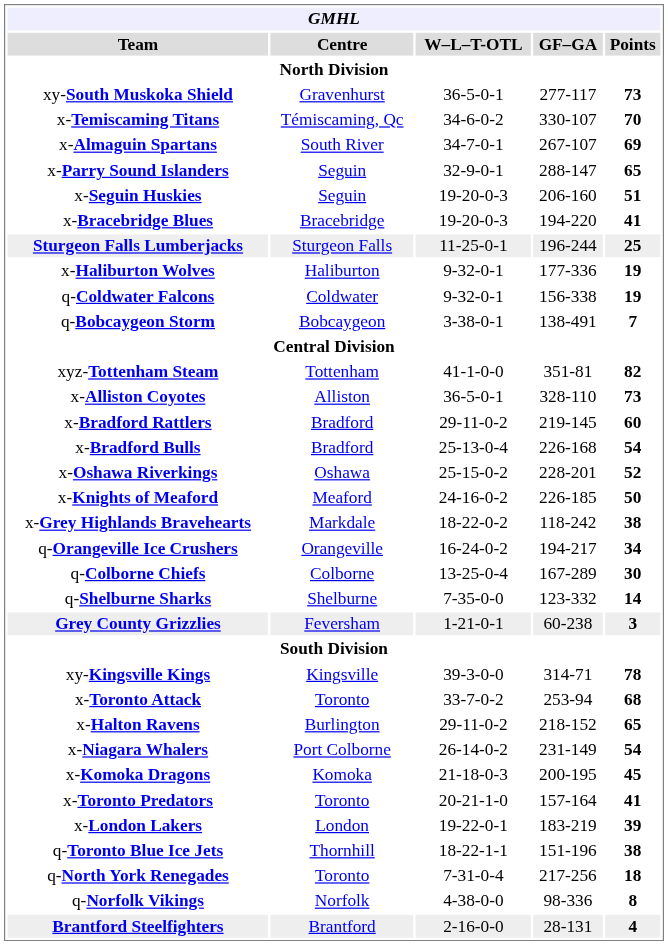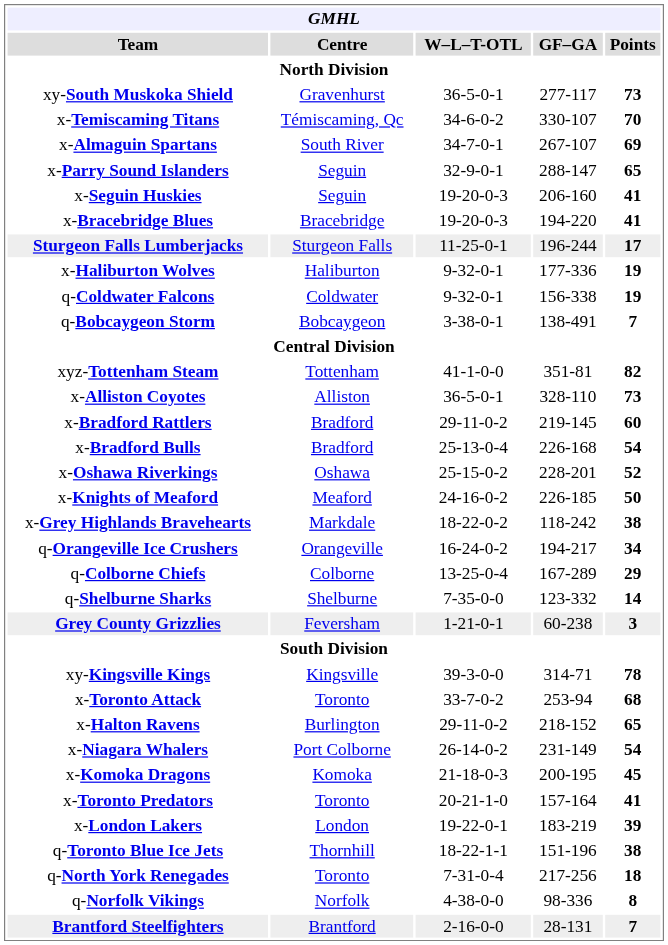 <table cellpadding="1" style="font-size: 90%; border: 1px solid gray; width:550px; text-align:center;">
 <tr align="center" bgcolor="#eeeeff">
 <td colspan="11"><strong><em>GMHL</em></strong></td>
 </tr>
 <tr>
 <th style="background: #DDDDDD;">Team</th>
 <th style="background: #DDDDDD;">Centre</th>
 <th style="background: #DDDDDD;">W–L–T-OTL</th>
 <th style="background: #DDDDDD;">GF–GA</th>
 <th style="background: #DDDDDD;">Points</th>
 </tr>
 <tr>
 <td colspan="11"><strong>North Division</strong></td>
 </tr>
 <tr>
 <td>xy-<strong><a href='#'>South Muskoka Shield</a></strong></td>
 <td><a href='#'>Gravenhurst</a></td>
 <td>36-5-0-1</td>
 <td>277-117</td>
 <td><strong>73</strong></td>
 </tr>
 <tr>
 <td>x-<strong><a href='#'>Temiscaming Titans</a></strong></td>
 <td><a href='#'>Témiscaming, Qc</a></td>
 <td>34-6-0-2</td>
 <td>330-107</td>
 <td><strong>70</strong></td>
 </tr>
 <tr>
 <td>x-<strong><a href='#'>Almaguin Spartans</a></strong></td>
 <td><a href='#'>South River</a></td>
 <td>34-7-0-1</td>
 <td>267-107</td>
 <td><strong>69</strong></td>
 </tr>
 <tr>
 <td>x-<strong><a href='#'>Parry Sound Islanders</a></strong></td>
 <td><a href='#'>Seguin</a></td>
 <td>32-9-0-1</td>
 <td>288-147</td>
 <td><strong>65</strong></td>
 </tr>
 <tr>
 <td>x-<strong><a href='#'>Seguin Huskies</a></strong></td>
 <td><a href='#'>Seguin</a></td>
 <td>19-20-0-3</td>
 <td>206-160</td>
-<td><strong>51</strong></td>
+<td><strong>41</strong></td>
 </tr>
 <tr>
 <td>x-<strong><a href='#'>Bracebridge Blues</a></strong></td>
 <td><a href='#'>Bracebridge</a></td>
 <td>19-20-0-3</td>
 <td>194-220</td>
 <td><strong>41</strong></td>
 </tr>
 <tr bgcolor="#eeeeee">
 <td><strong><a href='#'>Sturgeon Falls Lumberjacks</a></strong></td>
 <td><a href='#'>Sturgeon Falls</a></td>
 <td>11-25-0-1</td>
 <td>196-244</td>
-<td><strong>25</strong></td>
+<td><strong>17</strong></td>
 </tr>
 <tr>
 <td>x-<strong><a href='#'>Haliburton Wolves</a></strong></td>
 <td><a href='#'>Haliburton</a></td>
 <td>9-32-0-1</td>
 <td>177-336</td>
 <td><strong>19</strong></td>
 </tr>
 <tr>
 <td>q-<strong><a href='#'>Coldwater Falcons</a></strong></td>
 <td><a href='#'>Coldwater</a></td>
 <td>9-32-0-1</td>
 <td>156-338</td>
 <td><strong>19</strong></td>
 </tr>
 <tr>
 <td>q-<strong><a href='#'>Bobcaygeon Storm</a></strong></td>
 <td><a href='#'>Bobcaygeon</a></td>
 <td>3-38-0-1</td>
 <td>138-491</td>
 <td><strong>7</strong></td>
 </tr>
 <tr>
 <td colspan="11"><strong>Central Division</strong></td>
 </tr>
 <tr>
 <td>xyz-<strong><a href='#'>Tottenham Steam</a></strong></td>
 <td><a href='#'>Tottenham</a></td>
 <td>41-1-0-0</td>
 <td>351-81</td>
 <td><strong>82</strong></td>
 </tr>
 <tr>
 <td>x-<strong><a href='#'>Alliston Coyotes</a></strong></td>
 <td><a href='#'>Alliston</a></td>
 <td>36-5-0-1</td>
 <td>328-110</td>
 <td><strong>73</strong></td>
 </tr>
 <tr>
 <td>x-<strong><a href='#'>Bradford Rattlers</a></strong></td>
 <td><a href='#'>Bradford</a></td>
 <td>29-11-0-2</td>
 <td>219-145</td>
 <td><strong>60</strong></td>
 </tr>
 <tr>
 <td>x-<strong><a href='#'>Bradford Bulls</a></strong></td>
 <td><a href='#'>Bradford</a></td>
 <td>25-13-0-4</td>
 <td>226-168</td>
 <td><strong>54</strong></td>
 </tr>
 <tr>
 <td>x-<strong><a href='#'>Oshawa Riverkings</a></strong></td>
 <td><a href='#'>Oshawa</a></td>
 <td>25-15-0-2</td>
 <td>228-201</td>
 <td><strong>52</strong></td>
 </tr>
 <tr>
 <td>x-<strong><a href='#'>Knights of Meaford</a></strong></td>
 <td><a href='#'>Meaford</a></td>
 <td>24-16-0-2</td>
 <td>226-185</td>
 <td><strong>50</strong></td>
 </tr>
 <tr>
 <td>x-<strong><a href='#'>Grey Highlands Bravehearts</a></strong></td>
 <td><a href='#'>Markdale</a></td>
 <td>18-22-0-2</td>
 <td>118-242</td>
 <td><strong>38</strong></td>
 </tr>
 <tr>
 <td>q-<strong><a href='#'>Orangeville Ice Crushers</a></strong></td>
 <td><a href='#'>Orangeville</a></td>
 <td>16-24-0-2</td>
 <td>194-217</td>
 <td><strong>34</strong></td>
 </tr>
 <tr>
 <td>q-<strong><a href='#'>Colborne Chiefs</a></strong></td>
 <td><a href='#'>Colborne</a></td>
 <td>13-25-0-4</td>
 <td>167-289</td>
-<td><strong>30</strong></td>
+<td><strong>29</strong></td>
 </tr>
 <tr>
 <td>q-<strong><a href='#'>Shelburne Sharks</a></strong></td>
 <td><a href='#'>Shelburne</a></td>
 <td>7-35-0-0</td>
 <td>123-332</td>
 <td><strong>14</strong></td>
 </tr>
 <tr bgcolor="#eeeeee">
 <td><strong><a href='#'>Grey County Grizzlies</a></strong></td>
 <td><a href='#'>Feversham</a></td>
 <td>1-21-0-1</td>
 <td>60-238</td>
 <td><strong>3</strong></td>
 </tr>
 <tr>
 <td colspan="11"><strong>South Division</strong></td>
 </tr>
 <tr>
 <td>xy-<strong><a href='#'>Kingsville Kings</a></strong></td>
 <td><a href='#'>Kingsville</a></td>
 <td>39-3-0-0</td>
 <td>314-71</td>
 <td><strong>78</strong></td>
 </tr>
 <tr>
 <td>x-<strong><a href='#'>Toronto Attack</a></strong></td>
 <td><a href='#'>Toronto</a></td>
 <td>33-7-0-2</td>
 <td>253-94</td>
 <td><strong>68</strong></td>
 </tr>
 <tr>
 <td>x-<strong><a href='#'>Halton Ravens</a></strong></td>
 <td><a href='#'>Burlington</a></td>
 <td>29-11-0-2</td>
 <td>218-152</td>
 <td><strong>65</strong></td>
 </tr>
 <tr>
 <td>x-<strong><a href='#'>Niagara Whalers</a></strong></td>
 <td><a href='#'>Port Colborne</a></td>
 <td>26-14-0-2</td>
 <td>231-149</td>
 <td><strong>54</strong></td>
 </tr>
 <tr>
 <td>x-<strong><a href='#'>Komoka Dragons</a></strong></td>
 <td><a href='#'>Komoka</a></td>
 <td>21-18-0-3</td>
 <td>200-195</td>
 <td><strong>45</strong></td>
 </tr>
 <tr>
 <td>x-<strong><a href='#'>Toronto Predators</a></strong></td>
 <td><a href='#'>Toronto</a></td>
 <td>20-21-1-0</td>
 <td>157-164</td>
 <td><strong>41</strong></td>
 </tr>
 <tr>
 <td>x-<strong><a href='#'>London Lakers</a></strong></td>
 <td><a href='#'>London</a></td>
 <td>19-22-0-1</td>
 <td>183-219</td>
 <td><strong>39</strong></td>
 </tr>
 <tr>
 <td>q-<strong><a href='#'>Toronto Blue Ice Jets</a></strong></td>
 <td><a href='#'>Thornhill</a></td>
 <td>18-22-1-1</td>
 <td>151-196</td>
 <td><strong>38</strong></td>
 </tr>
 <tr>
 <td>q-<strong><a href='#'>North York Renegades</a></strong></td>
 <td><a href='#'>Toronto</a></td>
 <td>7-31-0-4</td>
 <td>217-256</td>
 <td><strong>18</strong></td>
 </tr>
 <tr>
 <td>q-<strong><a href='#'>Norfolk Vikings</a></strong></td>
 <td><a href='#'>Norfolk</a></td>
 <td>4-38-0-0</td>
 <td>98-336</td>
 <td><strong>8</strong></td>
 </tr>
 <tr bgcolor="#eeeeee">
 <td><strong><a href='#'>Brantford Steelfighters</a></strong></td>
 <td><a href='#'>Brantford</a></td>
 <td>2-16-0-0</td>
 <td>28-131</td>
-<td><strong>4</strong></td>
+<td><strong>7</strong></td>
 </tr>
 </table>
